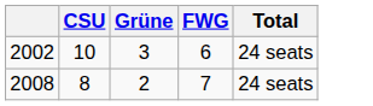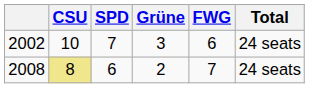 <table class=wikitable>
 <tr>
 <th></th>
 <th><a href='#'>CSU</a></th>
+<th><a href='#'>SPD</a></th>
 <th><a href='#'>Grüne</a></th>
 <th><a href='#'>FWG</a></th>
 <th>Total</th>
 </tr>
 <tr align="center">
 <td>2002</td>
 <td>10</td>
+<td>7</td>
 <td>3</td>
 <td>6</td>
 <td>24 seats</td>
 </tr>
 <tr align="center">
 <td>2008</td>
-<td>8</td>
+<td style="background: khaki;">8</td>
+<td>6</td>
 <td>2</td>
 <td>7</td>
 <td>24 seats</td>
 </tr>
 </table>
